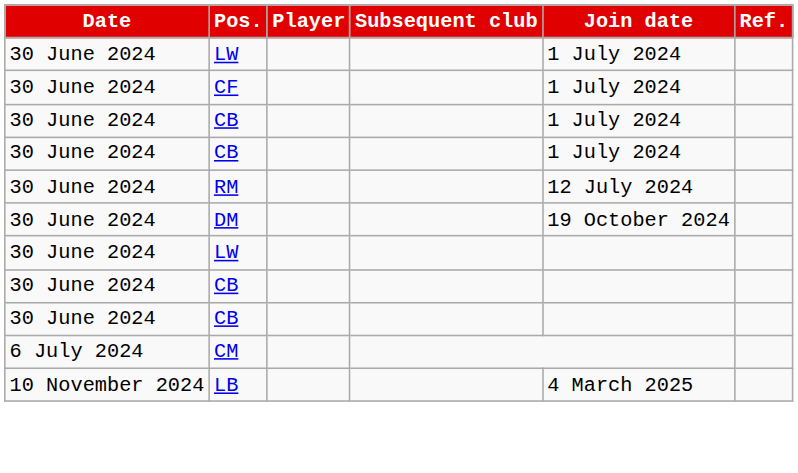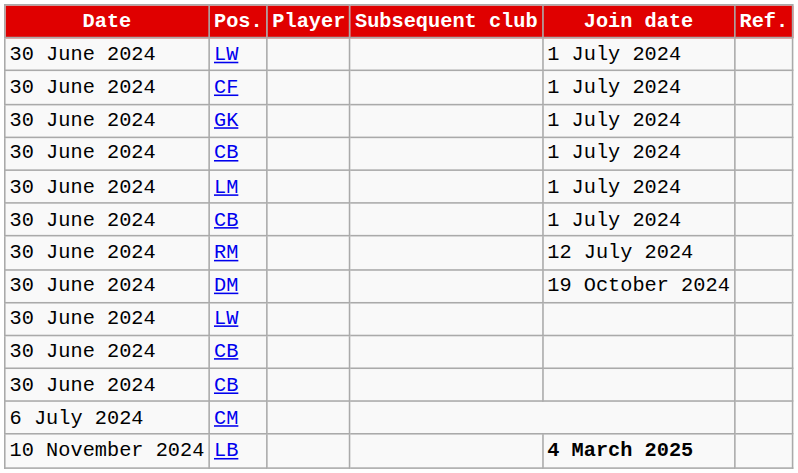 <table class="wikitable plainrowheaders sortable">
 <tr>
 <th style="background:#E00000;color:#fff;">Date</th>
 <th style="background:#E00000;color:#fff;">Pos.</th>
 <th style="background:#E00000;color:#fff;">Player</th>
 <th style="background:#E00000;color:#fff;">Subsequent club</th>
 <th style="background:#E00000;color:#fff;">Join date</th>
 <th style="background:#E00000;color:#fff;">Ref.</th>
 </tr>
 <tr>
 <td>30 June 2024</td>
 <td><a href='#'>LW</a></td>
 <td></td>
 <td></td>
 <td>1 July 2024</td>
 <td></td>
 </tr>
 <tr>
 <td>30 June 2024</td>
 <td><a href='#'>CF</a></td>
 <td></td>
 <td></td>
 <td>1 July 2024</td>
 <td></td>
 </tr>
 <tr>
 <td>30 June 2024</td>
+<td><a href='#'>GK</a></td>
+<td></td>
+<td></td>
+<td>1 July 2024</td>
+<td></td>
+</tr>
+<tr>
+<td>30 June 2024</td>
 <td><a href='#'>CB</a></td>
+<td></td>
+<td></td>
+<td>1 July 2024</td>
+<td></td>
+</tr>
+<tr>
+<td>30 June 2024</td>
+<td><a href='#'>LM</a></td>
 <td></td>
 <td></td>
 <td>1 July 2024</td>
 <td></td>
 </tr>
 <tr>
 <td>30 June 2024</td>
 <td><a href='#'>CB</a></td>
 <td></td>
 <td></td>
 <td>1 July 2024</td>
 <td></td>
 </tr>
 <tr>
 <td>30 June 2024</td>
 <td><a href='#'>RM</a></td>
 <td></td>
 <td></td>
 <td>12 July 2024</td>
 <td></td>
 </tr>
 <tr>
 <td>30 June 2024</td>
 <td><a href='#'>DM</a></td>
 <td></td>
 <td></td>
 <td>19 October 2024</td>
 <td></td>
 </tr>
 <tr>
 <td>30 June 2024</td>
 <td><a href='#'>LW</a></td>
 <td></td>
 <td></td>
 <td></td>
 <td></td>
 </tr>
 <tr>
 <td>30 June 2024</td>
 <td><a href='#'>CB</a></td>
 <td></td>
 <td></td>
 <td></td>
 <td></td>
 </tr>
 <tr>
 <td>30 June 2024</td>
 <td><a href='#'>CB</a></td>
 <td></td>
 <td></td>
 <td></td>
 <td></td>
 </tr>
 <tr>
 <td>6 July 2024</td>
 <td><a href='#'>CM</a></td>
 <td></td>
 <td colspan="2"></td>
 <td></td>
 </tr>
 <tr>
 <td>10 November 2024</td>
 <td><a href='#'>LB</a></td>
 <td></td>
 <td></td>
-<td>4 March 2025</td>
+<td><strong>4 March 2025</strong></td>
 <td></td>
 </tr>
 </table>
